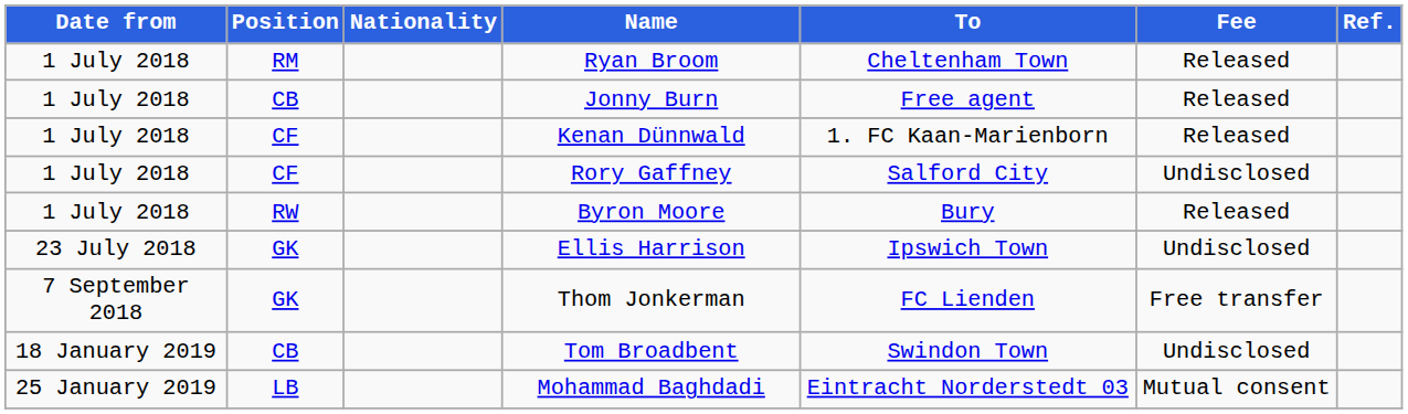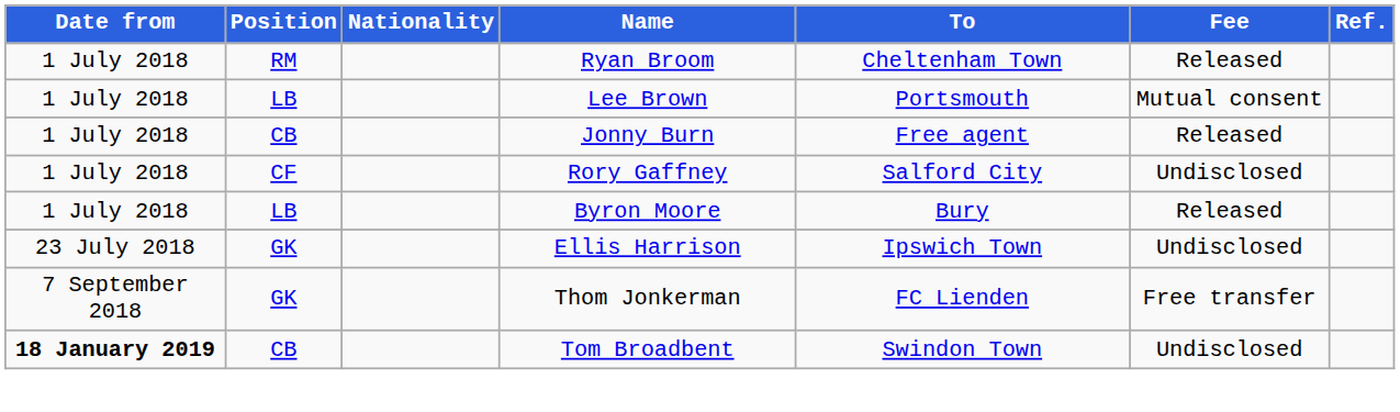 <table class="wikitable"  style="text-align:center; font-size:90%; ">
 <tr>
 <th style="background:#2B60DE; color:#FFFFFF; width:110px;">Date from</th>
 <th style="background:#2B60DE; color:#FFFFFF; width:50px;">Position</th>
 <th style="background:#2B60DE; color:#FFFFFF; width:50px;">Nationality</th>
 <th style="background:#2B60DE; color:#FFFFFF; width:150px;">Name</th>
 <th style="background:#2B60DE; color:#FFFFFF; width:170px;">To</th>
 <th style="background:#2B60DE; color:#FFFFFF; width:100px;">Fee</th>
 <th style="background:#2B60DE; color:#FFFFFF; width:25px;">Ref.</th>
 </tr>
 <tr>
 <td>1 July 2018</td>
 <td><a href='#'>RM</a></td>
 <td></td>
 <td><a href='#'>Ryan Broom</a></td>
 <td><a href='#'>Cheltenham Town</a></td>
 <td>Released</td>
 <td></td>
 </tr>
 <tr>
 <td>1 July 2018</td>
+<td><a href='#'>LB</a></td>
+<td></td>
+<td><a href='#'>Lee Brown</a></td>
+<td><a href='#'>Portsmouth</a></td>
+<td>Mutual consent</td>
+<td></td>
+</tr>
+<tr>
+<td>1 July 2018</td>
 <td><a href='#'>CB</a></td>
 <td></td>
 <td><a href='#'>Jonny Burn</a></td>
 <td><a href='#'>Free agent</a></td>
-<td>Released</td>
-<td></td>
-</tr>
-<tr>
-<td>1 July 2018</td>
-<td><a href='#'>CF</a></td>
-<td></td>
-<td><a href='#'>Kenan Dünnwald</a></td>
-<td> 1. FC Kaan-Marienborn</td>
 <td>Released</td>
 <td></td>
 </tr>
 <tr>
 <td>1 July 2018</td>
 <td><a href='#'>CF</a></td>
 <td></td>
 <td><a href='#'>Rory Gaffney</a></td>
 <td><a href='#'>Salford City</a></td>
 <td>Undisclosed</td>
 <td></td>
 </tr>
 <tr>
 <td>1 July 2018</td>
-<td><a href='#'>RW</a></td>
+<td><a href='#'>LB</a></td>
 <td></td>
 <td><a href='#'>Byron Moore</a></td>
 <td><a href='#'>Bury</a></td>
 <td>Released</td>
 <td></td>
 </tr>
 <tr>
 <td>23 July 2018</td>
 <td><a href='#'>GK</a></td>
 <td></td>
 <td><a href='#'>Ellis Harrison</a></td>
 <td><a href='#'>Ipswich Town</a></td>
 <td>Undisclosed</td>
 <td></td>
 </tr>
 <tr>
 <td>7 September 2018</td>
 <td><a href='#'>GK</a></td>
 <td></td>
 <td>Thom Jonkerman</td>
 <td> <a href='#'>FC Lienden</a></td>
 <td>Free transfer</td>
 <td></td>
 </tr>
 <tr>
-<td>18 January 2019</td>
+<td><strong>18 January 2019</strong></td>
 <td><a href='#'>CB</a></td>
 <td></td>
 <td><a href='#'>Tom Broadbent</a></td>
 <td><a href='#'>Swindon Town</a></td>
 <td>Undisclosed</td>
 <td></td>
 </tr>
-<tr>
-<td>25 January 2019</td>
-<td><a href='#'>LB</a></td>
-<td></td>
-<td><a href='#'>Mohammad Baghdadi</a></td>
-<td> <a href='#'>Eintracht Norderstedt 03</a></td>
-<td>Mutual consent</td>
-<td></td>
-</tr>
 </table>
